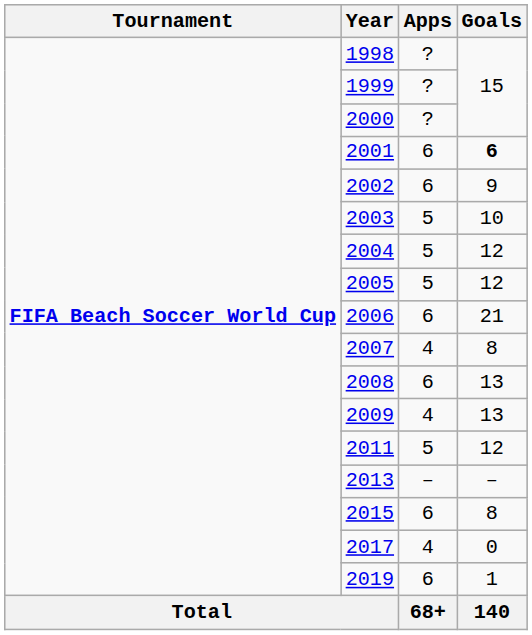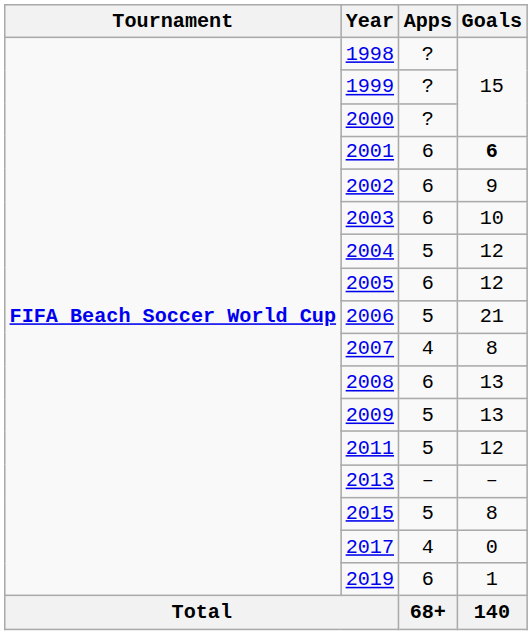 <table class="wikitable" style="text-align:center;">
 <tr>
 <th>Tournament</th>
 <th>Year</th>
 <th>Apps</th>
 <th>Goals</th>
 </tr>
 <tr>
 <td rowspan=17><strong><a href='#'>FIFA Beach Soccer World Cup</a></strong></td>
 <td><a href='#'>1998</a></td>
 <td>?</td>
 <td rowspan=3>15</td>
 </tr>
 <tr>
 <td><a href='#'>1999</a></td>
 <td>?</td>
 </tr>
 <tr>
 <td><a href='#'>2000</a></td>
 <td>?</td>
 </tr>
 <tr>
 <td><a href='#'>2001</a></td>
 <td>6</td>
 <td><strong>6</strong></td>
 </tr>
 <tr>
 <td><a href='#'>2002</a></td>
 <td>6</td>
 <td>9</td>
 </tr>
 <tr>
 <td><a href='#'>2003</a></td>
-<td>5</td>
+<td>6</td>
 <td>10</td>
 </tr>
 <tr>
 <td><a href='#'>2004</a></td>
 <td>5</td>
 <td>12</td>
 </tr>
 <tr>
 <td><a href='#'>2005</a></td>
-<td>5</td>
+<td>6</td>
 <td>12</td>
 </tr>
 <tr>
 <td><a href='#'>2006</a></td>
-<td>6</td>
+<td>5</td>
 <td>21</td>
 </tr>
 <tr>
 <td><a href='#'>2007</a></td>
 <td>4</td>
 <td>8</td>
 </tr>
 <tr>
 <td><a href='#'>2008</a></td>
 <td>6</td>
 <td>13</td>
 </tr>
 <tr>
 <td><a href='#'>2009</a></td>
-<td>4</td>
+<td>5</td>
 <td>13</td>
 </tr>
 <tr>
 <td><a href='#'>2011</a></td>
 <td>5</td>
 <td>12</td>
 </tr>
 <tr>
 <td><a href='#'>2013</a></td>
 <td>–</td>
 <td>–</td>
 </tr>
 <tr>
 <td><a href='#'>2015</a></td>
-<td>6</td>
+<td>5</td>
 <td>8</td>
 </tr>
 <tr>
 <td><a href='#'>2017</a></td>
 <td>4</td>
 <td>0</td>
 </tr>
 <tr>
 <td><a href='#'>2019</a></td>
 <td>6</td>
 <td>1</td>
 </tr>
 <tr>
 <th colspan=2>Total</th>
 <th>68+</th>
 <th>140</th>
 </tr>
 </table>
